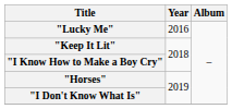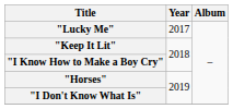 <table class="wikitable plainrowheaders" style="text-align:center;">
 <tr>
 <th scope="col">Title</th>
 <th scope="col">Year</th>
 <th scope="col">Album</th>
 </tr>
 <tr>
 <th scope="row">"Lucky Me"</th>
-<td>2016</td>
+<td>2017</td>
 <td rowspan="5">–</td>
 </tr>
 <tr>
 <th scope="row">"Keep It Lit"</th>
 <td rowspan="2">2018</td>
 </tr>
 <tr>
 <th scope="row">"I Know How to Make a Boy Cry"</th>
 </tr>
 <tr>
 <th scope="row">"Horses"</th>
 <td rowspan="2">2019</td>
 </tr>
 <tr>
 <th scope="row">"I Don't Know What Is"</th>
 </tr>
 <tr>
 </tr>
 </table>
